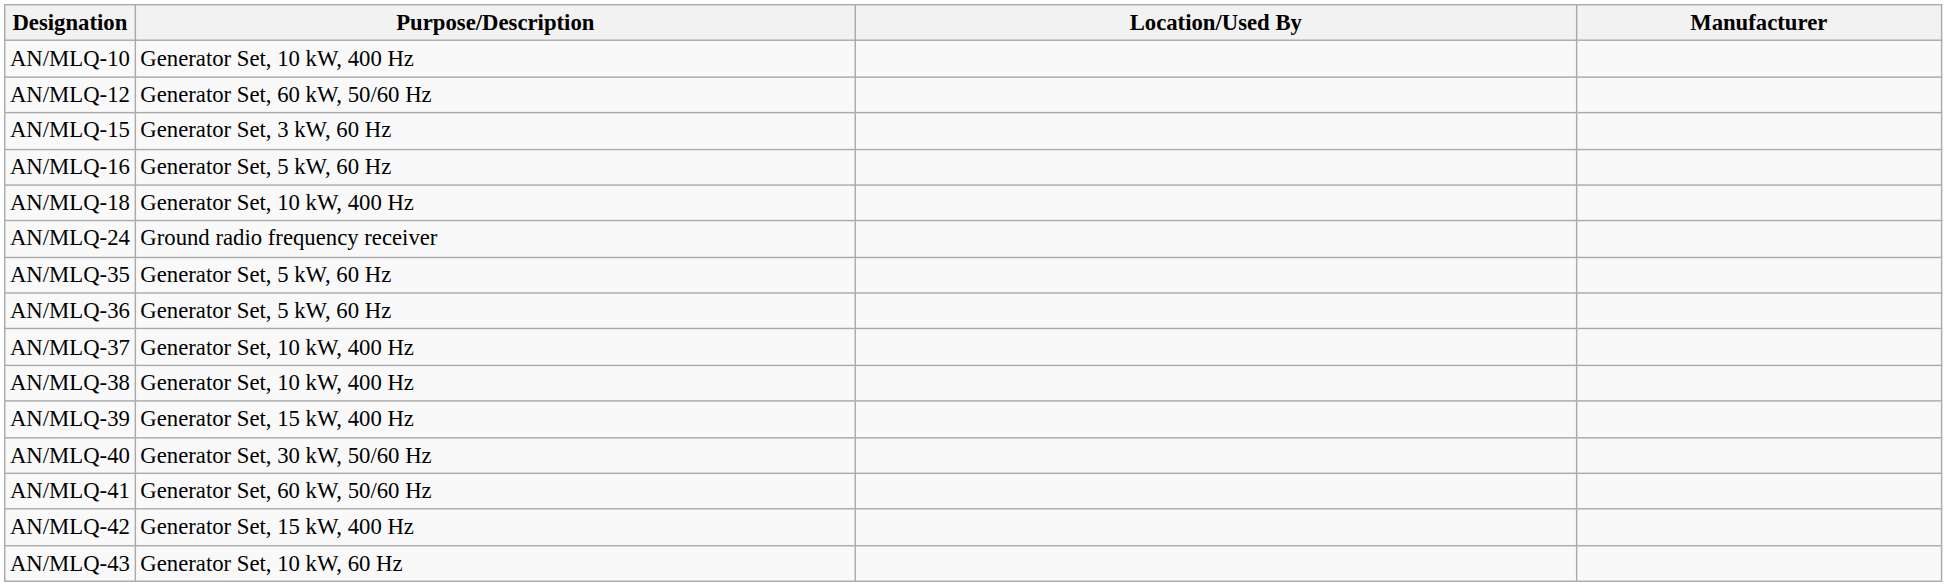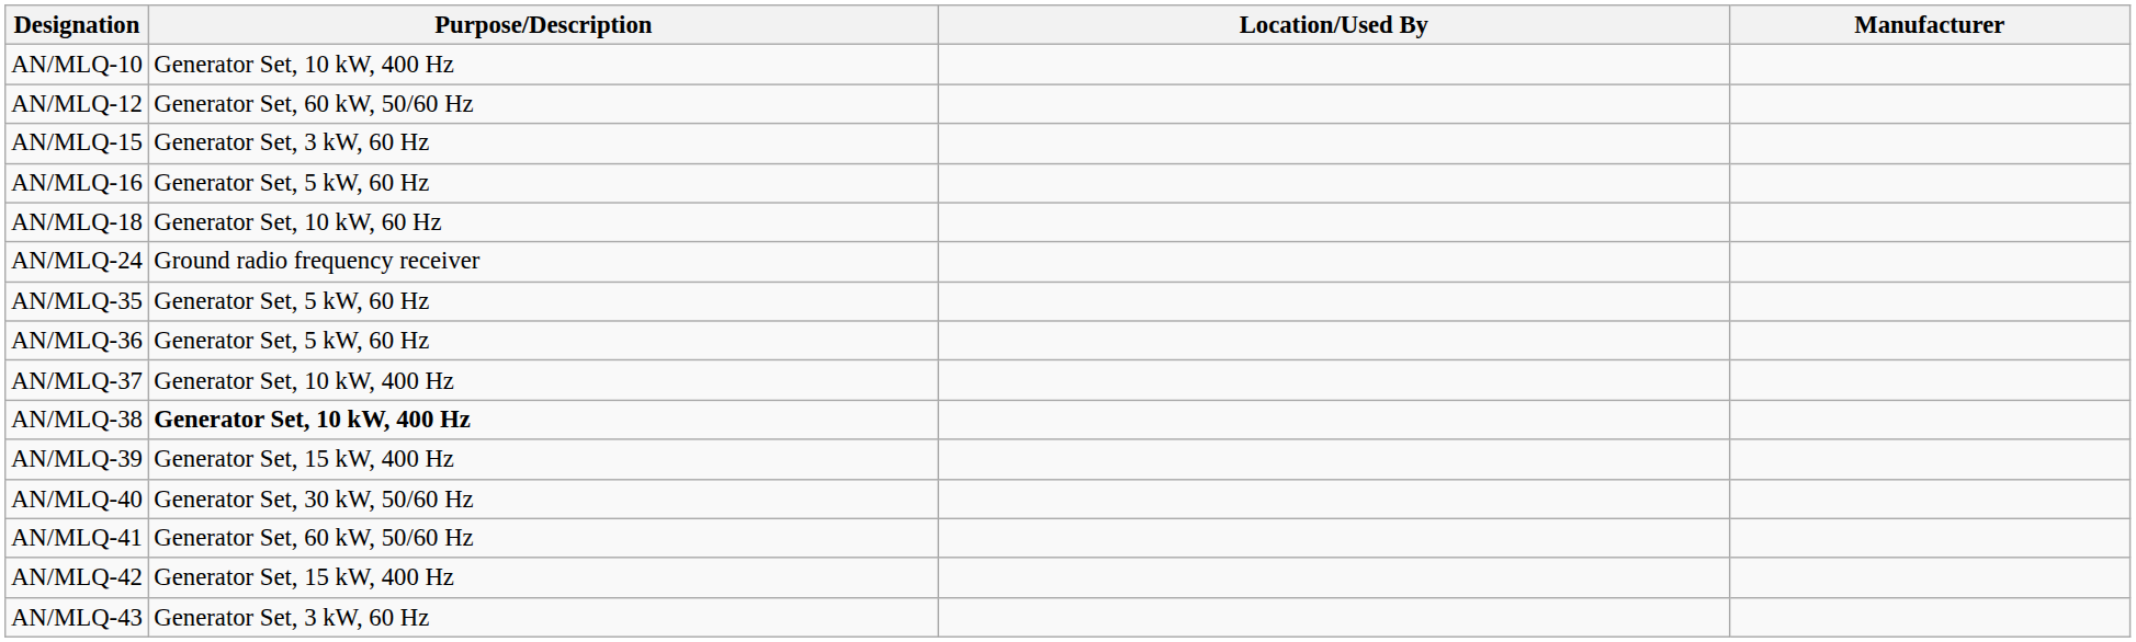 <table class="wikitable sortable">
 <tr>
 <th scope="col">Designation</th>
 <th scope="col" style="width: 500px;">Purpose/Description</th>
 <th scope="col" style="width: 500px;">Location/Used By</th>
 <th scope="col" style="width: 250px;">Manufacturer</th>
 </tr>
 <tr>
 <td>AN/MLQ-10</td>
 <td>Generator Set, 10 kW, 400 Hz</td>
 <td></td>
 <td></td>
 </tr>
 <tr>
 <td>AN/MLQ-12</td>
 <td>Generator Set, 60 kW, 50/60 Hz</td>
 <td></td>
 <td></td>
 </tr>
 <tr>
 <td>AN/MLQ-15</td>
 <td>Generator Set, 3 kW, 60 Hz</td>
 <td></td>
 <td></td>
 </tr>
 <tr>
 <td>AN/MLQ-16</td>
 <td>Generator Set, 5 kW, 60 Hz</td>
 <td></td>
 <td></td>
 </tr>
 <tr>
 <td>AN/MLQ-18</td>
-<td>Generator Set, 10 kW, 400 Hz</td>
+<td>Generator Set, 10 kW, 60 Hz</td>
 <td></td>
 <td></td>
 </tr>
 <tr>
 <td>AN/MLQ-24</td>
 <td>Ground radio frequency receiver</td>
 <td></td>
 <td></td>
 </tr>
 <tr>
 <td>AN/MLQ-35</td>
 <td>Generator Set, 5 kW, 60 Hz</td>
 <td></td>
 <td></td>
 </tr>
 <tr>
 <td>AN/MLQ-36</td>
 <td>Generator Set, 5 kW, 60 Hz</td>
 <td></td>
 <td></td>
 </tr>
 <tr>
 <td>AN/MLQ-37</td>
 <td>Generator Set, 10 kW, 400 Hz</td>
 <td></td>
 <td></td>
 </tr>
 <tr>
 <td>AN/MLQ-38</td>
-<td>Generator Set, 10 kW, 400 Hz</td>
+<td><strong>Generator Set, 10 kW, 400 Hz</strong></td>
 <td></td>
 <td></td>
 </tr>
 <tr>
 <td>AN/MLQ-39</td>
 <td>Generator Set, 15 kW, 400 Hz</td>
 <td></td>
 <td></td>
 </tr>
 <tr>
 <td>AN/MLQ-40</td>
 <td>Generator Set, 30 kW, 50/60 Hz</td>
 <td></td>
 <td></td>
 </tr>
 <tr>
 <td>AN/MLQ-41</td>
 <td>Generator Set, 60 kW, 50/60 Hz</td>
 <td></td>
 <td></td>
 </tr>
 <tr>
 <td>AN/MLQ-42</td>
 <td>Generator Set, 15 kW, 400 Hz</td>
 <td></td>
 <td></td>
 </tr>
 <tr>
 <td>AN/MLQ-43</td>
-<td>Generator Set, 10 kW, 60 Hz</td>
+<td>Generator Set, 3 kW, 60 Hz</td>
 <td></td>
 <td></td>
 </tr>
 </table>
